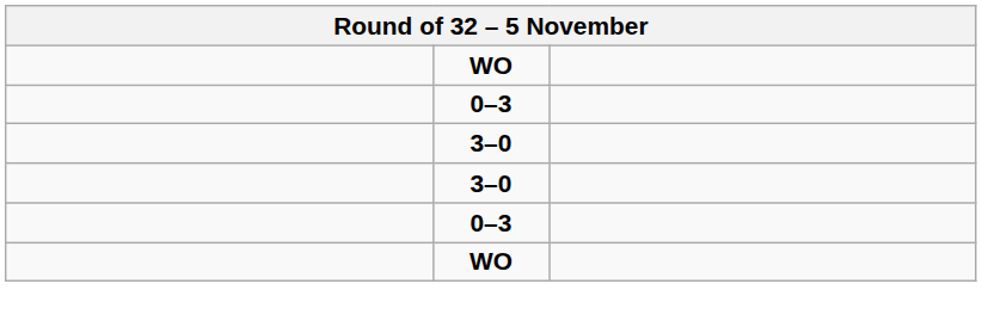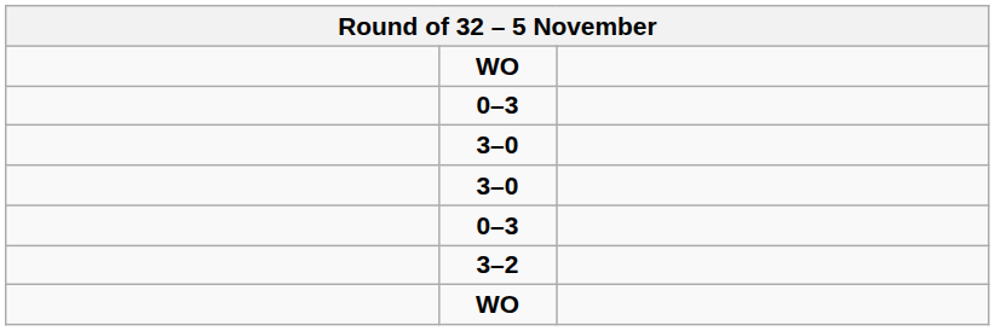 <table class="wikitable" style="text-align: center; font-size:90% ">
 <tr>
 <th colspan=3>Round of 32 – 5 November</th>
 </tr>
 <tr>
 <td align=left width="240"><strong></strong></td>
 <td align=center width="60"><strong>WO</strong></td>
 <td align=left width="240"></td>
 </tr>
 <tr>
 <td align=left></td>
 <td align=center><strong>0–3</strong></td>
 <td align=left><strong></strong></td>
 </tr>
 <tr>
 <td align=left><strong></strong></td>
 <td align=center><strong>3–0</strong></td>
 <td align=left></td>
 </tr>
 <tr>
 <td align=left><strong></strong></td>
 <td align=center><strong>3–0</strong></td>
 <td align=left></td>
 </tr>
 <tr>
 <td align=left></td>
 <td align=center><strong>0–3</strong></td>
 <td align=left><strong></strong></td>
 </tr>
 <tr>
+<td align=left><strong></strong></td>
+<td align=center><strong>3–2</strong></td>
+<td align=left></td>
+</tr>
+<tr>
 <td align=left></td>
 <td align=center><strong>WO</strong></td>
 <td align=left><strong></strong></td>
 </tr>
 </table>
